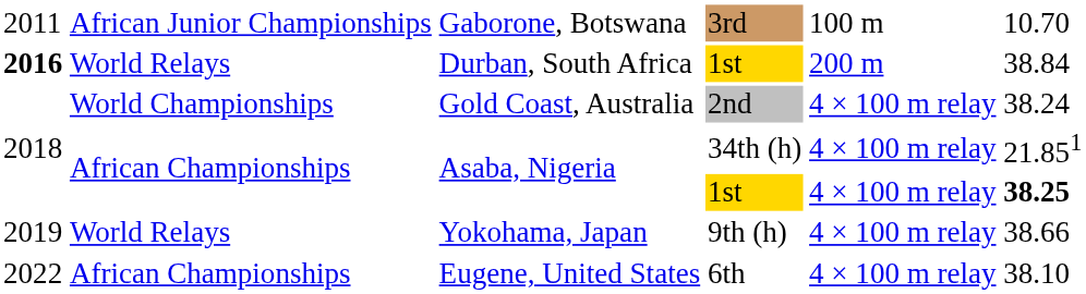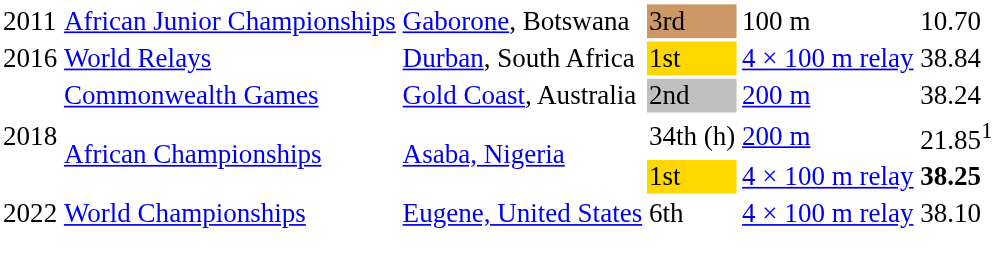 <table>
 <tr>
 <td>2011</td>
 <td><a href='#'>African Junior Championships</a></td>
 <td><a href='#'>Gaborone</a>, Botswana</td>
 <td bgcolor=cc9966>3rd</td>
 <td>100 m</td>
 <td>10.70</td>
 </tr>
 <tr>
-<td><strong>2016</strong></td>
+<td>2016</td>
 <td><a href='#'>World Relays</a></td>
 <td><a href='#'>Durban</a>, South Africa</td>
 <td bgcolor=gold>1st</td>
-<td><a href='#'>200 m</a></td>
+<td><a href='#'>4 × 100 m relay</a></td>
 <td>38.84</td>
 </tr>
 <tr>
 <td rowspan=3>2018</td>
-<td><a href='#'>World Championships</a></td>
+<td><a href='#'>Commonwealth Games</a></td>
 <td><a href='#'>Gold Coast</a>, Australia</td>
 <td bgcolor=silver>2nd</td>
-<td><a href='#'>4 × 100 m relay</a></td>
+<td><a href='#'>200 m</a></td>
 <td>38.24 </td>
 </tr>
 <tr>
 <td rowspan=2><a href='#'>African Championships</a></td>
 <td rowspan=2><a href='#'>Asaba, Nigeria</a></td>
 <td>34th (h)</td>
-<td><a href='#'>4 × 100 m relay</a></td>
+<td><a href='#'>200 m</a></td>
 <td>21.85<sup>1</sup></td>
 </tr>
 <tr>
 <td bgcolor=gold>1st</td>
 <td><a href='#'>4 × 100 m relay</a></td>
 <td><strong>38.25</strong></td>
 </tr>
 <tr>
-<td>2019</td>
-<td><a href='#'>World Relays</a></td>
-<td><a href='#'>Yokohama, Japan</a></td>
-<td>9th (h)</td>
-<td><a href='#'>4 × 100 m relay</a></td>
-<td>38.66</td>
-</tr>
-<tr>
 <td>2022</td>
-<td><a href='#'>African Championships</a></td>
+<td><a href='#'>World Championships</a></td>
 <td><a href='#'>Eugene, United States</a></td>
 <td>6th</td>
 <td><a href='#'>4 × 100 m relay</a></td>
 <td>38.10</td>
 </tr>
 </table>
